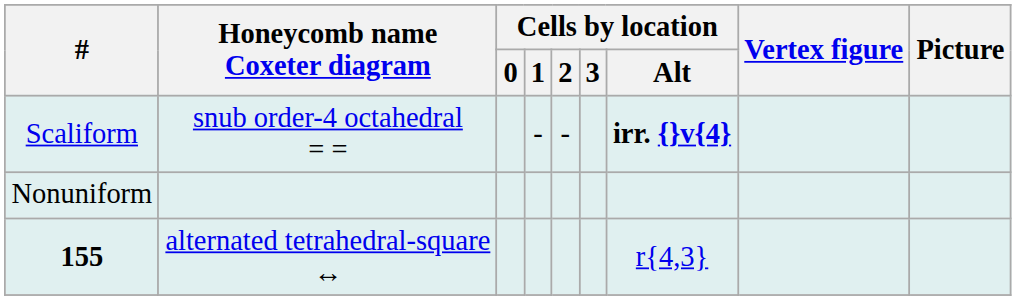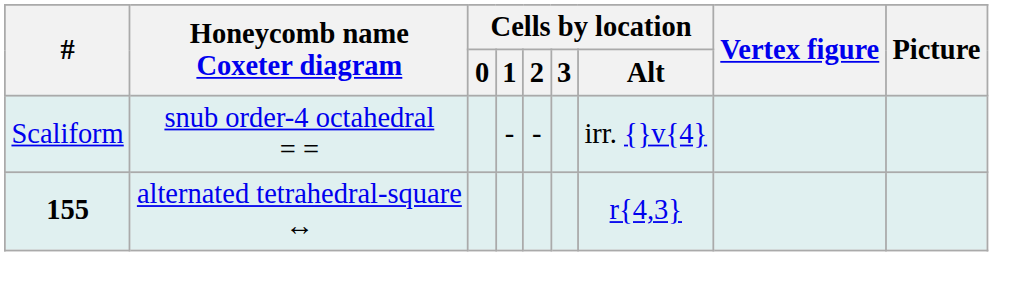 <table class="wikitable">
 <tr>
 <th rowspan=2>#</th>
 <th rowspan=2>Honeycomb name<br><a href='#'>Coxeter diagram</a></th>
 <th colspan=5>Cells by location</th>
 <th rowspan=2><a href='#'>Vertex figure</a></th>
 <th rowspan=2>Picture</th>
 </tr>
 <tr>
 <th>0<br></th>
 <th>1<br></th>
 <th>2<br></th>
 <th>3<br></th>
 <th>Alt</th>
 </tr>
 <tr align=center  BGCOLOR="#e0f0f0">
 <td><a href='#'>Scaliform</a></td>
 <td><a href='#'>snub order-4 octahedral</a><br> =  = </td>
 <td></td>
 <td>-</td>
 <td>-</td>
 <td></td>
-<td><strong>irr. <a href='#'>{}v{4}</a></strong></td>
-<td></td>
-<td></td>
-</tr>
-<tr align=center  BGCOLOR="#e0f0f0">
-<td>Nonuniform</td>
-<td></td>
-<td></td>
-<td></td>
-<td></td>
-<td></td>
-<td></td>
+<td>irr. <a href='#'>{}v{4}</a></td>
 <td></td>
 <td></td>
 </tr>
 <tr align=center  BGCOLOR="#e0f0f0">
 <td><strong>155</strong></td>
 <td><a href='#'>alternated tetrahedral-square</a><br> ↔ </td>
 <td></td>
 <td></td>
 <td></td>
 <td></td>
 <td><a href='#'>r{4,3}</a></td>
 <td></td>
 <td></td>
 </tr>
 </table>
